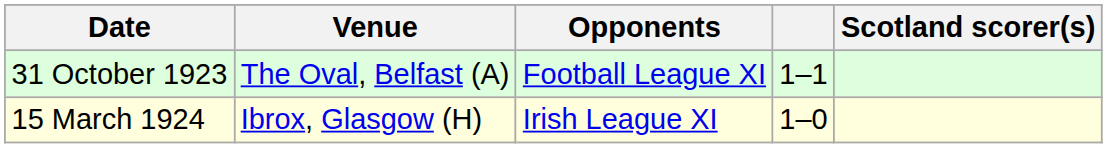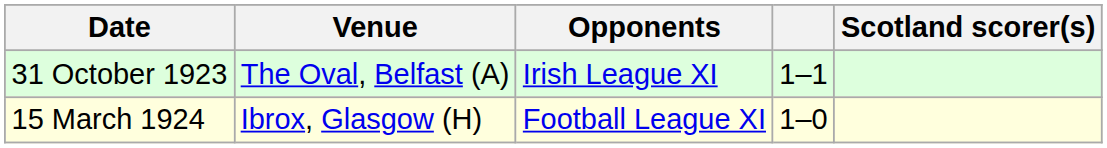 <table class="wikitable">
 <tr>
 <th>Date</th>
 <th>Venue</th>
 <th>Opponents</th>
 <th></th>
 <th>Scotland scorer(s)</th>
 </tr>
 <tr bgcolor=#ddffdd>
 <td>31 October 1923</td>
 <td><a href='#'>The Oval</a>, <a href='#'>Belfast</a> (A)</td>
-<td> <a href='#'>Football League XI</a></td>
+<td> <a href='#'>Irish League XI</a></td>
 <td align=center>1–1</td>
 <td></td>
 </tr>
 <tr bgcolor=#ffffdd>
 <td>15 March 1924</td>
 <td><a href='#'>Ibrox</a>, <a href='#'>Glasgow</a> (H)</td>
-<td> <a href='#'>Irish League XI</a></td>
+<td> <a href='#'>Football League XI</a></td>
 <td align=center>1–0</td>
 <td></td>
 </tr>
 </table>
